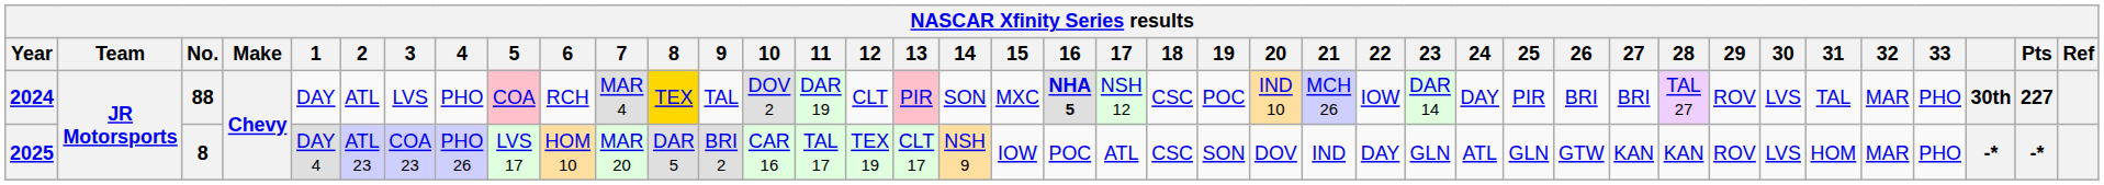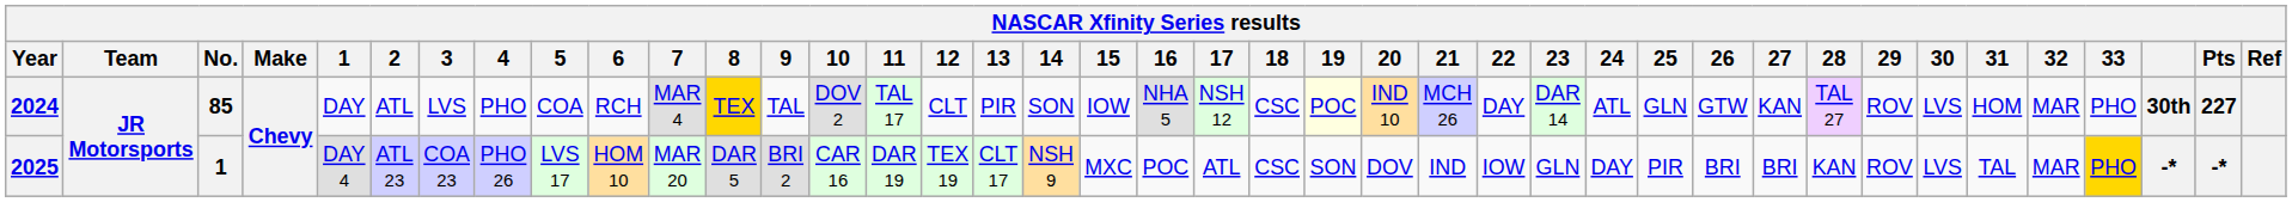 <table class="wikitable" style="text-align:center; font-size:75%">
 <tr>
 <th colspan=42><a href='#'>NASCAR Xfinity Series</a> results</th>
 </tr>
 <tr>
 <th>Year</th>
 <th>Team</th>
 <th>No.</th>
 <th>Make</th>
 <th>1</th>
 <th>2</th>
 <th>3</th>
 <th>4</th>
 <th>5</th>
 <th>6</th>
 <th>7</th>
 <th>8</th>
 <th>9</th>
 <th>10</th>
 <th>11</th>
 <th>12</th>
 <th>13</th>
 <th>14</th>
 <th>15</th>
 <th>16</th>
 <th>17</th>
 <th>18</th>
 <th>19</th>
 <th>20</th>
 <th>21</th>
 <th>22</th>
 <th>23</th>
 <th>24</th>
 <th>25</th>
 <th>26</th>
 <th>27</th>
 <th>28</th>
 <th>29</th>
 <th>30</th>
 <th>31</th>
 <th>32</th>
 <th>33</th>
 <th></th>
 <th>Pts</th>
 <th>Ref</th>
 </tr>
 <tr>
 <th><a href='#'>2024</a></th>
 <th rowspan=2><a href='#'>JR Motorsports</a></th>
-<th>88</th>
+<th>85</th>
 <th rowspan=2><a href='#'>Chevy</a></th>
 <td><a href='#'>DAY</a></td>
 <td><a href='#'>ATL</a></td>
 <td><a href='#'>LVS</a></td>
 <td><a href='#'>PHO</a></td>
-<td style="background: pink;"><a href='#'>COA</a></td>
+<td><a href='#'>COA</a></td>
 <td><a href='#'>RCH</a></td>
 <td style="background:#DFDFDF;"><a href='#'>MAR</a><br><small>4</small></td>
 <td style="background: gold;"><a href='#'>TEX</a></td>
 <td><a href='#'>TAL</a></td>
 <td style="background:#DFDFDF;"><a href='#'>DOV</a><br><small>2</small></td>
-<td style="background:#DFFFDF;"><a href='#'>DAR</a><br><small>19</small></td>
+<td style="background:#DFFFDF;"><a href='#'>TAL</a><br><small>17</small></td>
 <td><a href='#'>CLT</a></td>
-<td style="background: pink;"><a href='#'>PIR</a></td>
+<td><a href='#'>PIR</a></td>
 <td><a href='#'>SON</a></td>
-<td><a href='#'>MXC</a></td>
-<td style="background:#DFDFDF;"><strong><a href='#'>NHA</a><br><small>5</small></strong></td>
+<td><a href='#'>IOW</a></td>
+<td style="background:#DFDFDF;"><a href='#'>NHA</a><br><small>5</small></td>
 <td style="background:#DFFFDF;"><a href='#'>NSH</a><br><small>12</small></td>
 <td><a href='#'>CSC</a></td>
-<td><a href='#'>POC</a></td>
+<td style="background: lightyellow;"><a href='#'>POC</a></td>
 <td style="background:#FFDF9F;"><a href='#'>IND</a><br><small>10</small></td>
 <td style="background:#CFCFFF;"><a href='#'>MCH</a><br><small>26</small></td>
-<td><a href='#'>IOW</a></td>
+<td><a href='#'>DAY</a></td>
 <td style="background:#DFFFDF;"><a href='#'>DAR</a><br><small>14</small></td>
-<td><a href='#'>DAY</a></td>
-<td><a href='#'>PIR</a></td>
-<td><a href='#'>BRI</a></td>
-<td><a href='#'>BRI</a></td>
+<td><a href='#'>ATL</a></td>
+<td><a href='#'>GLN</a></td>
+<td><a href='#'>GTW</a></td>
+<td><a href='#'>KAN</a></td>
 <td style="background:#EFCFFF;"><a href='#'>TAL</a><br><small>27</small></td>
 <td><a href='#'>ROV</a></td>
 <td><a href='#'>LVS</a></td>
-<td><a href='#'>TAL</a></td>
+<td><a href='#'>HOM</a></td>
 <td><a href='#'>MAR</a></td>
 <td><a href='#'>PHO</a></td>
 <th>30th</th>
 <th>227</th>
 <th></th>
 </tr>
 <tr>
 <th><a href='#'>2025</a></th>
-<th>8</th>
+<th>1</th>
 <td style="background:#DFDFDF;"><a href='#'>DAY</a><br><small>4</small></td>
 <td style="background:#CFCFFF;"><a href='#'>ATL</a><br><small>23</small></td>
 <td style="background:#CFCFFF;"><a href='#'>COA</a><br><small>23</small></td>
 <td style="background:#CFCFFF;"><a href='#'>PHO</a><br><small>26</small></td>
 <td style="background:#DFFFDF;"><a href='#'>LVS</a><br><small>17</small></td>
 <td style="background:#FFDF9F;"><a href='#'>HOM</a><br><small>10</small></td>
 <td style="background:#DFFFDF;"><a href='#'>MAR</a><br><small>20</small></td>
 <td style="background:#DFDFDF;"><a href='#'>DAR</a><br><small>5</small></td>
 <td style="background:#DFDFDF;"><a href='#'>BRI</a><br><small>2</small></td>
 <td style="background:#DFFFDF;"><a href='#'>CAR</a><br><small>16</small></td>
-<td style="background:#DFFFDF;"><a href='#'>TAL</a><br><small>17</small></td>
+<td style="background:#DFFFDF;"><a href='#'>DAR</a><br><small>19</small></td>
 <td style="background:#DFFFDF;"><a href='#'>TEX</a><br><small>19</small></td>
 <td style="background:#DFFFDF;"><a href='#'>CLT</a><br><small>17</small></td>
 <td style="background:#FFDF9F;"><a href='#'>NSH</a><br><small>9</small></td>
-<td><a href='#'>IOW</a></td>
+<td><a href='#'>MXC</a></td>
 <td><a href='#'>POC</a></td>
 <td><a href='#'>ATL</a></td>
 <td><a href='#'>CSC</a></td>
 <td><a href='#'>SON</a></td>
 <td><a href='#'>DOV</a></td>
 <td><a href='#'>IND</a></td>
+<td><a href='#'>IOW</a></td>
+<td><a href='#'>GLN</a></td>
 <td><a href='#'>DAY</a></td>
-<td><a href='#'>GLN</a></td>
-<td><a href='#'>ATL</a></td>
-<td><a href='#'>GLN</a></td>
-<td><a href='#'>GTW</a></td>
-<td><a href='#'>KAN</a></td>
+<td><a href='#'>PIR</a></td>
+<td><a href='#'>BRI</a></td>
+<td><a href='#'>BRI</a></td>
 <td><a href='#'>KAN</a></td>
 <td><a href='#'>ROV</a></td>
 <td><a href='#'>LVS</a></td>
-<td><a href='#'>HOM</a></td>
+<td><a href='#'>TAL</a></td>
 <td><a href='#'>MAR</a></td>
-<td><a href='#'>PHO</a></td>
+<td style="background: gold;"><a href='#'>PHO</a></td>
 <th>-*</th>
 <th>-*</th>
 <th></th>
 </tr>
 </table>
